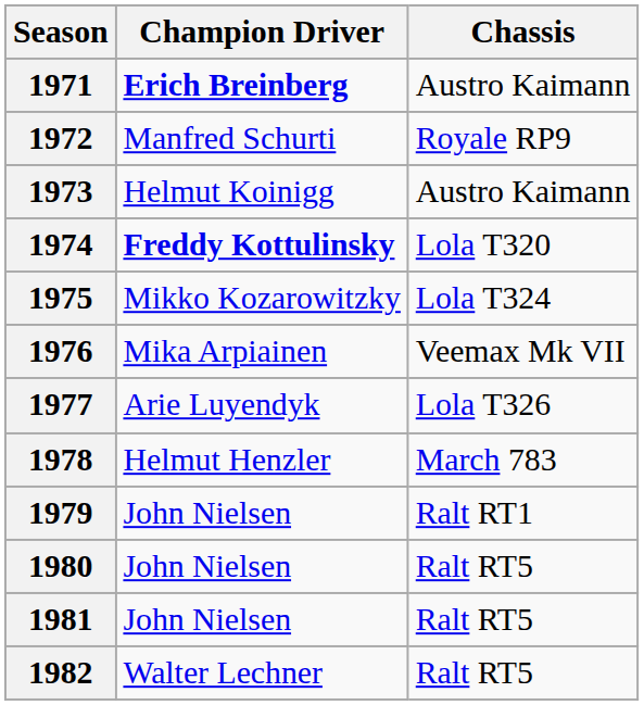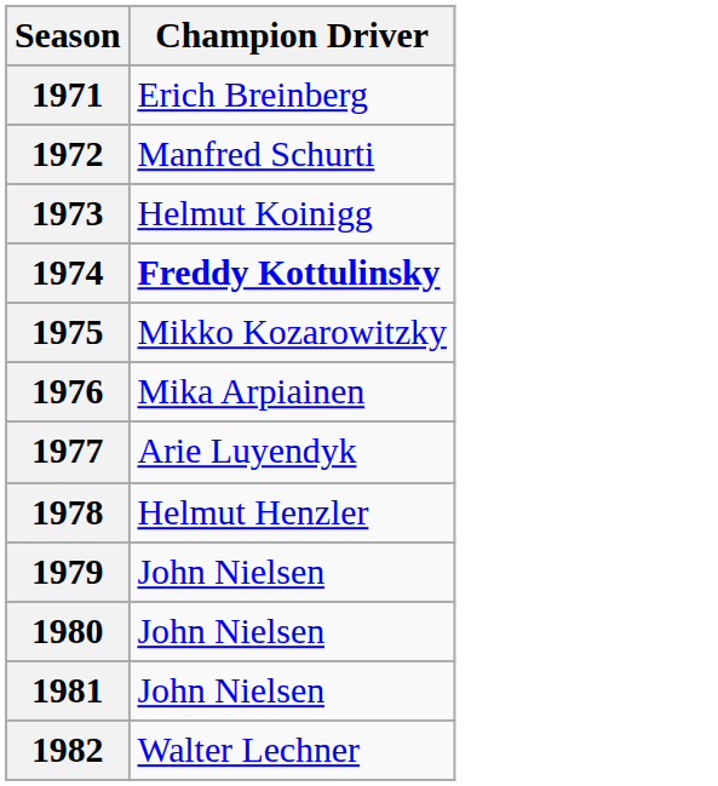 <table class="wikitable" style="font-size: 95%;">
 <tr>
 <th>Season</th>
 <th>Champion Driver</th>
-<th>Chassis</th>
 </tr>
 <tr>
 <th>1971</th>
-<td><strong> <a href='#'>Erich Breinberg</a></strong></td>
-<td>Austro Kaimann</td>
+<td> <a href='#'>Erich Breinberg</a></td>
 </tr>
 <tr>
 <th>1972</th>
 <td> <a href='#'>Manfred Schurti</a></td>
-<td><a href='#'>Royale</a> RP9</td>
 </tr>
 <tr>
 <th>1973</th>
 <td> <a href='#'>Helmut Koinigg</a></td>
-<td>Austro Kaimann</td>
 </tr>
 <tr>
 <th>1974</th>
 <td><strong> <a href='#'>Freddy Kottulinsky</a></strong></td>
-<td><a href='#'>Lola</a> T320</td>
 </tr>
 <tr>
 <th>1975</th>
 <td> <a href='#'>Mikko Kozarowitzky</a></td>
-<td><a href='#'>Lola</a> T324</td>
 </tr>
 <tr>
 <th>1976</th>
 <td> <a href='#'>Mika Arpiainen</a></td>
-<td>Veemax Mk VII</td>
 </tr>
 <tr>
 <th>1977</th>
 <td> <a href='#'>Arie Luyendyk</a></td>
-<td><a href='#'>Lola</a> T326</td>
 </tr>
 <tr>
 <th>1978</th>
 <td> <a href='#'>Helmut Henzler</a></td>
-<td><a href='#'>March</a> 783</td>
 </tr>
 <tr>
 <th>1979</th>
 <td> <a href='#'>John Nielsen</a></td>
-<td><a href='#'>Ralt</a> RT1</td>
 </tr>
 <tr>
 <th>1980</th>
 <td> <a href='#'>John Nielsen</a></td>
-<td><a href='#'>Ralt</a> RT5</td>
 </tr>
 <tr>
 <th>1981</th>
 <td> <a href='#'>John Nielsen</a></td>
-<td><a href='#'>Ralt</a> RT5</td>
 </tr>
 <tr>
 <th>1982</th>
 <td> <a href='#'>Walter Lechner</a></td>
-<td><a href='#'>Ralt</a> RT5</td>
 </tr>
 </table>
